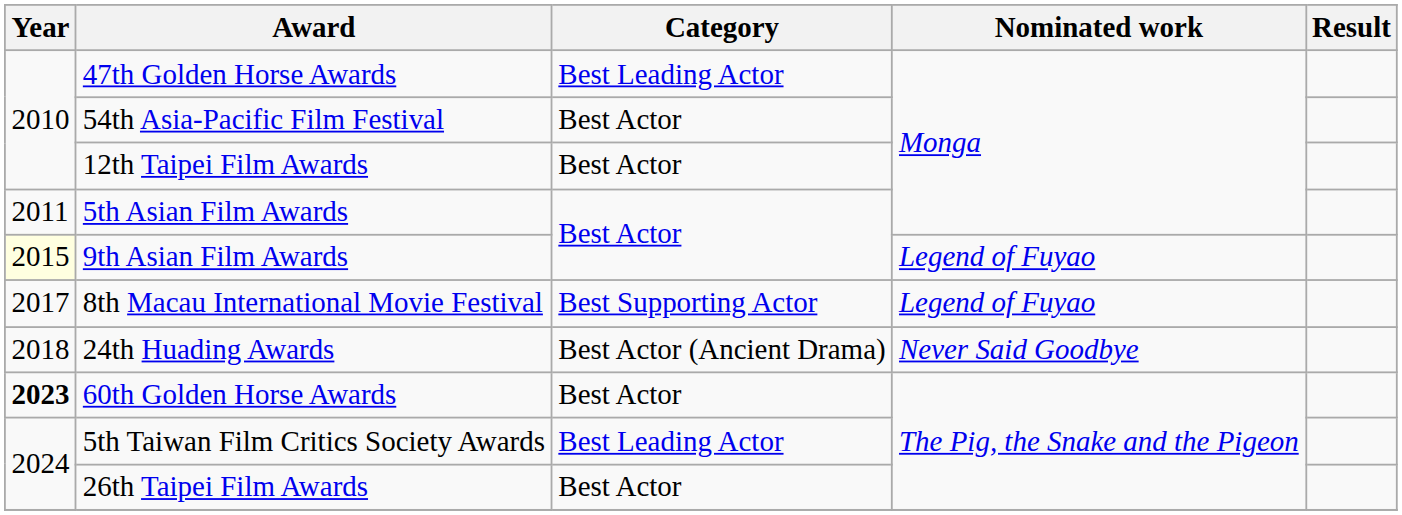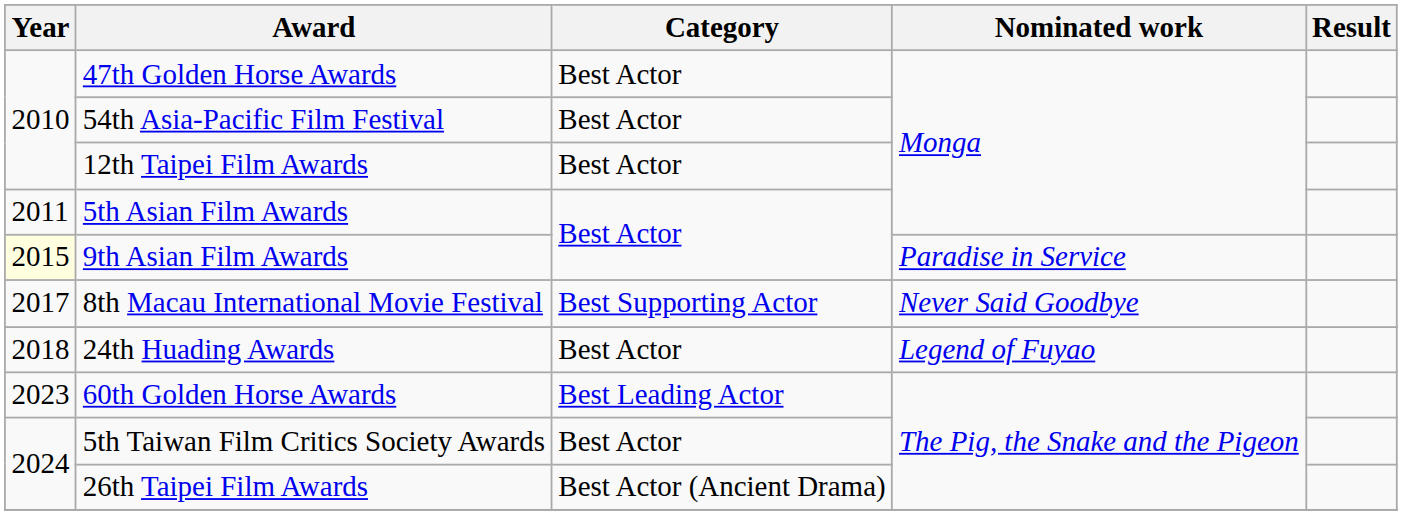 <table class="wikitable sortable">
 <tr>
 <th>Year</th>
 <th>Award</th>
 <th>Category</th>
 <th>Nominated work</th>
 <th>Result</th>
 </tr>
 <tr>
 <td rowspan=3>2010</td>
 <td><a href='#'>47th Golden Horse Awards</a></td>
-<td><a href='#'>Best Leading Actor</a></td>
+<td>Best Actor</td>
 <td rowspan=4><em><a href='#'>Monga</a></em></td>
 <td></td>
 </tr>
 <tr>
 <td>54th <a href='#'>Asia-Pacific Film Festival</a></td>
 <td>Best Actor</td>
 <td></td>
 </tr>
 <tr>
 <td>12th <a href='#'>Taipei Film Awards</a></td>
 <td>Best Actor</td>
 <td></td>
 </tr>
 <tr>
 <td>2011</td>
 <td><a href='#'>5th Asian Film Awards</a></td>
 <td rowspan=2><a href='#'>Best Actor</a></td>
 <td></td>
 </tr>
 <tr>
 <td style="background: lightyellow;">2015</td>
 <td><a href='#'>9th Asian Film Awards</a></td>
-<td><em><a href='#'>Legend of Fuyao</a></em></td>
+<td><em><a href='#'>Paradise in Service</a></em></td>
 <td></td>
 </tr>
 <tr>
 <td>2017</td>
 <td>8th <a href='#'>Macau International Movie Festival</a></td>
 <td><a href='#'>Best Supporting Actor</a></td>
-<td><em><a href='#'>Legend of Fuyao</a></em></td>
+<td><em><a href='#'>Never Said Goodbye</a></em></td>
 <td></td>
 </tr>
 <tr>
 <td>2018</td>
 <td>24th <a href='#'>Huading Awards</a></td>
-<td>Best Actor (Ancient Drama)</td>
-<td><em><a href='#'>Never Said Goodbye</a></em></td>
+<td>Best Actor</td>
+<td><em><a href='#'>Legend of Fuyao</a></em></td>
 <td></td>
 </tr>
 <tr>
-<td><strong>2023</strong></td>
+<td>2023</td>
 <td><a href='#'>60th Golden Horse Awards</a></td>
-<td>Best Actor</td>
+<td><a href='#'>Best Leading Actor</a></td>
 <td rowspan=3><em><a href='#'>The Pig, the Snake and the Pigeon</a></em></td>
 <td></td>
 </tr>
 <tr>
 <td rowspan=2>2024</td>
 <td>5th Taiwan Film Critics Society Awards</td>
-<td><a href='#'>Best Leading Actor</a></td>
+<td>Best Actor</td>
 <td></td>
 </tr>
 <tr>
 <td>26th <a href='#'>Taipei Film Awards</a></td>
-<td>Best Actor</td>
+<td>Best Actor (Ancient Drama)</td>
 <td></td>
 </tr>
 <tr>
 </tr>
 </table>
